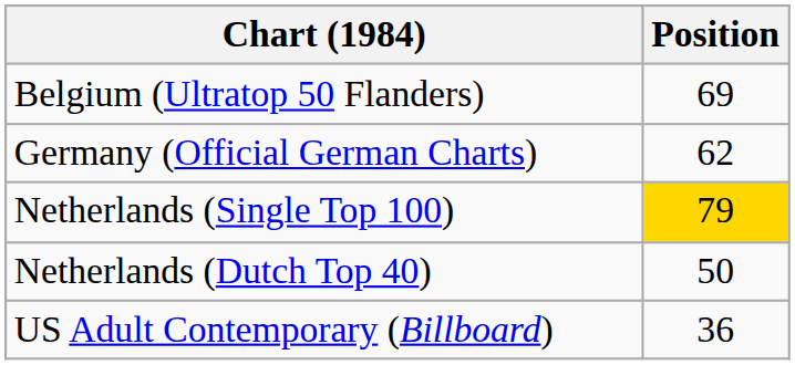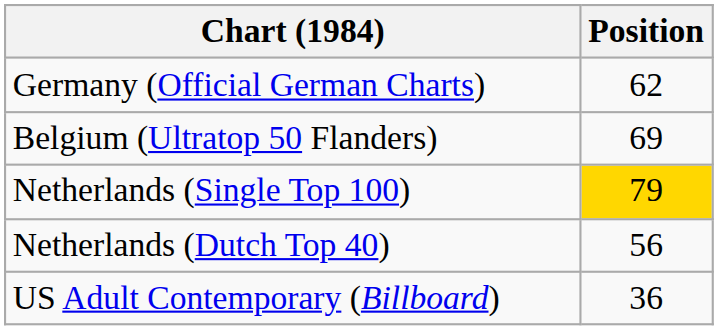 <table class="wikitable sortable">
 <tr>
 <th style="width: 200pt;">Chart (1984)</th>
 <th style="width: 40pt;">Position</th>
 </tr>
 <tr>
+<td>Germany (<a href='#'>Official German Charts</a>)</td>
+<td align="center">62</td>
+</tr>
+<tr>
 <td>Belgium (<a href='#'>Ultratop 50</a> Flanders)</td>
 <td align="center">69</td>
-</tr>
-<tr>
-<td>Germany (<a href='#'>Official German Charts</a>)</td>
-<td align="center">62</td>
 </tr>
 <tr>
 <td>Netherlands (<a href='#'>Single Top 100</a>)</td>
 <td align="center" style="background: gold;">79</td>
 </tr>
 <tr>
 <td>Netherlands (<a href='#'>Dutch Top 40</a>)</td>
-<td align="center">50</td>
+<td align="center">56</td>
 </tr>
 <tr>
 <td>US <a href='#'>Adult Contemporary</a> (<em><a href='#'>Billboard</a></em>)</td>
 <td align="center">36</td>
 </tr>
 </table>
